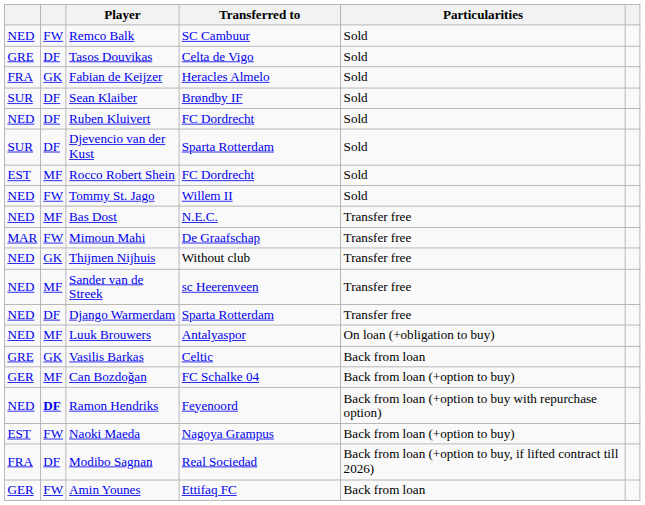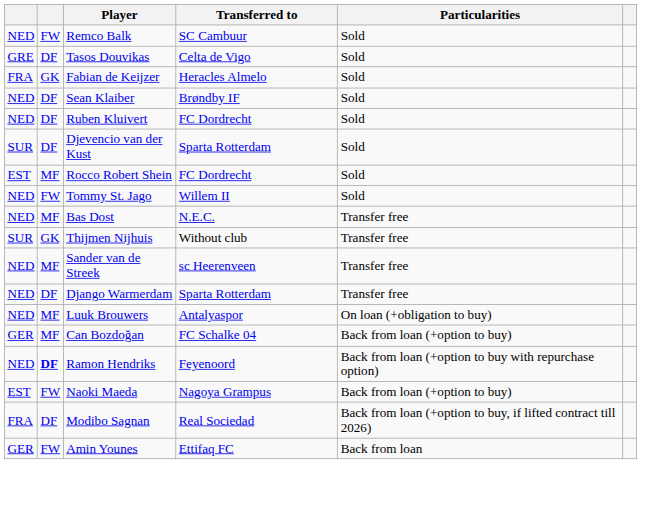 <table class="wikitable plainrowheaders sortable">
 <tr>
 <th></th>
 <th></th>
 <th style="width: 130px;">Player</th>
 <th style="width: 190px;">Transferred to</th>
 <th style="width: 340px;">Particularities</th>
 <th style="width: 10px;"></th>
 </tr>
 <tr>
 <td><strong></strong> <a href='#'>NED</a></td>
 <td><a href='#'>FW</a></td>
 <td><a href='#'>Remco Balk</a></td>
 <td> <a href='#'>SC Cambuur</a></td>
 <td>Sold</td>
 <td></td>
 </tr>
 <tr>
 <td><strong></strong> <a href='#'>GRE</a></td>
 <td><a href='#'>DF</a></td>
 <td><a href='#'>Tasos Douvikas</a></td>
 <td> <a href='#'>Celta de Vigo</a></td>
 <td>Sold</td>
 <td></td>
 </tr>
 <tr>
 <td><strong></strong> <a href='#'>FRA</a></td>
 <td><a href='#'>GK</a></td>
 <td><a href='#'>Fabian de Keijzer</a></td>
 <td><strong></strong> <a href='#'>Heracles Almelo</a></td>
 <td>Sold</td>
 <td></td>
 </tr>
 <tr>
-<td><strong></strong> <a href='#'>SUR</a></td>
+<td><strong></strong> <a href='#'>NED</a></td>
 <td><a href='#'>DF</a></td>
 <td><a href='#'>Sean Klaiber</a></td>
 <td> <a href='#'>Brøndby IF</a></td>
 <td>Sold</td>
 <td></td>
 </tr>
 <tr>
 <td><strong></strong> <a href='#'>NED</a></td>
 <td><a href='#'>DF</a></td>
 <td><a href='#'>Ruben Kluivert</a></td>
 <td> <a href='#'>FC Dordrecht</a></td>
 <td>Sold</td>
 <td></td>
 </tr>
 <tr>
 <td><strong></strong> <a href='#'>SUR</a></td>
 <td><a href='#'>DF</a></td>
 <td><a href='#'>Djevencio van der Kust</a></td>
 <td><strong></strong> <a href='#'>Sparta Rotterdam</a></td>
 <td>Sold</td>
 <td></td>
 </tr>
 <tr>
 <td><strong></strong> <a href='#'>EST</a></td>
 <td><a href='#'>MF</a></td>
 <td><a href='#'>Rocco Robert Shein</a></td>
 <td> <a href='#'>FC Dordrecht</a></td>
 <td>Sold</td>
 <td></td>
 </tr>
 <tr>
 <td><strong></strong> <a href='#'>NED</a></td>
 <td><a href='#'>FW</a></td>
 <td><a href='#'>Tommy St. Jago</a></td>
 <td> <a href='#'>Willem II</a></td>
 <td>Sold</td>
 <td></td>
 </tr>
 <tr>
 <td><strong></strong> <a href='#'>NED</a></td>
 <td><a href='#'>MF</a></td>
 <td><a href='#'>Bas Dost</a></td>
 <td> <a href='#'>N.E.C.</a></td>
 <td>Transfer free</td>
 <td></td>
 </tr>
 <tr>
-<td><strong></strong> <a href='#'>MAR</a></td>
-<td><a href='#'>FW</a></td>
-<td><a href='#'>Mimoun Mahi</a></td>
-<td> <a href='#'>De Graafschap</a></td>
-<td>Transfer free</td>
-<td></td>
-</tr>
-<tr>
-<td><strong></strong> <a href='#'>NED</a></td>
+<td><strong></strong> <a href='#'>SUR</a></td>
 <td><a href='#'>GK</a></td>
 <td><a href='#'>Thijmen Nijhuis</a></td>
 <td><strong></strong> Without club</td>
 <td>Transfer free</td>
 <td></td>
 </tr>
 <tr>
 <td><strong></strong> <a href='#'>NED</a></td>
 <td><a href='#'>MF</a></td>
 <td><a href='#'>Sander van de Streek</a></td>
 <td><strong></strong> <a href='#'>sc Heerenveen</a></td>
 <td>Transfer free</td>
 <td></td>
 </tr>
 <tr>
 <td><strong></strong> <a href='#'>NED</a></td>
 <td><a href='#'>DF</a></td>
 <td><a href='#'>Django Warmerdam</a></td>
 <td><strong></strong> <a href='#'>Sparta Rotterdam</a></td>
 <td>Transfer free</td>
 <td></td>
 </tr>
 <tr>
 <td><strong></strong> <a href='#'>NED</a></td>
 <td><a href='#'>MF</a></td>
 <td><a href='#'>Luuk Brouwers</a></td>
 <td><strong></strong> <a href='#'>Antalyaspor</a></td>
 <td>On loan (+obligation to buy)</td>
-<td></td>
-</tr>
-<tr>
-<td><strong></strong> <a href='#'>GRE</a></td>
-<td><a href='#'>GK</a></td>
-<td><a href='#'>Vasilis Barkas</a></td>
-<td><strong></strong> <a href='#'>Celtic</a></td>
-<td>Back from loan</td>
 <td></td>
 </tr>
 <tr>
 <td><strong></strong> <a href='#'>GER</a></td>
 <td><a href='#'>MF</a></td>
 <td><a href='#'>Can Bozdoğan</a></td>
 <td><strong></strong> <a href='#'>FC Schalke 04</a></td>
 <td>Back from loan (+option to buy)</td>
 <td></td>
 </tr>
 <tr>
 <td><strong></strong> <a href='#'>NED</a></td>
 <td><strong><a href='#'>DF</a></strong></td>
 <td><a href='#'>Ramon Hendriks</a></td>
 <td><strong></strong> <a href='#'>Feyenoord</a></td>
 <td>Back from loan (+option to buy with repurchase option)</td>
 <td></td>
 </tr>
 <tr>
 <td><strong></strong> <a href='#'>EST</a></td>
 <td><a href='#'>FW</a></td>
 <td><a href='#'>Naoki Maeda</a></td>
 <td><strong></strong> <a href='#'>Nagoya Grampus</a></td>
 <td>Back from loan (+option to buy)</td>
 <td></td>
 </tr>
 <tr>
 <td><strong></strong> <a href='#'>FRA</a></td>
 <td><a href='#'>DF</a></td>
 <td><a href='#'>Modibo Sagnan</a></td>
 <td><strong></strong> <a href='#'>Real Sociedad</a></td>
 <td>Back from loan (+option to buy, if lifted contract till 2026)</td>
 <td></td>
 </tr>
 <tr>
 <td><strong></strong> <a href='#'>GER</a></td>
 <td><a href='#'>FW</a></td>
 <td><a href='#'>Amin Younes</a></td>
 <td><strong></strong> <a href='#'>Ettifaq FC</a></td>
 <td>Back from loan</td>
 <td></td>
 </tr>
 </table>
